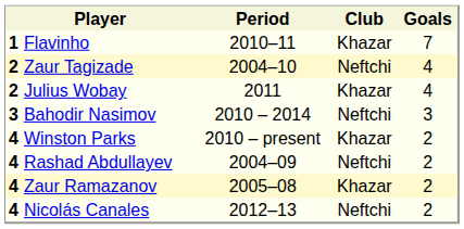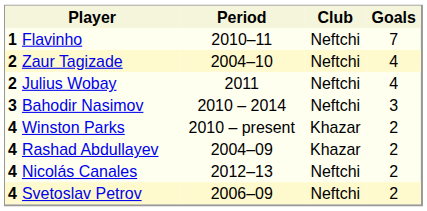 <table align="left" cellpadding="2" cellspacing="0"  style="margin: 1em 0; border: 1px solid #999; border-right-width: 2px; border-bottom-width: 2px; background-color:ivory; width:64%; font-size: 95%;">
 <tr style="background:beige;">
 </tr>
 <tr style="background:beige;">
 <th colspan="2" align="center">Player</th>
 <th align="center">Period </th>
 <th align="center" abbr="Club">Club </th>
 <th align="center">Goals</th>
 </tr>
 <tr>
 <th>1</th>
 <td> <a href='#'>Flavinho</a></td>
 <td align="center">2010–11</td>
-<td align="center">Khazar</td>
+<td align="center">Neftchi</td>
 <td align="center">7</td>
 </tr>
 <tr style="background:lemonchiffon;">
 <th>2</th>
 <td> <a href='#'>Zaur Tagizade</a></td>
 <td align="center">2004–10</td>
 <td align="center">Neftchi</td>
 <td align="center">4</td>
 </tr>
 <tr>
 <th>2</th>
 <td> <a href='#'>Julius Wobay</a></td>
 <td align="center">2011</td>
-<td align="center">Khazar</td>
+<td align="center">Neftchi</td>
 <td align="center">4</td>
 </tr>
 <tr style="background:lemonchiffon;">
 </tr>
 <tr>
 <th>3</th>
 <td> <a href='#'>Bahodir Nasimov</a></td>
 <td align="center">2010 – 2014</td>
 <td align="center">Neftchi</td>
 <td align="center">3</td>
 </tr>
 <tr>
 <th>4</th>
 <td> <a href='#'>Winston Parks</a></td>
 <td align="center">2010 – present</td>
 <td align="center">Khazar</td>
 <td align="center">2</td>
 </tr>
 <tr>
 <th>4</th>
 <td> <a href='#'>Rashad Abdullayev</a></td>
 <td align="center">2004–09</td>
-<td align="center">Neftchi</td>
+<td align="center">Khazar</td>
 <td align="center">2</td>
 </tr>
 <tr>
-</tr>
-<tr style="background:lemonchiffon;">
-<th>4</th>
-<td> <a href='#'>Zaur Ramazanov</a></td>
-<td align="center">2005–08</td>
-<td align="center">Khazar</td>
-<td align="center">2</td>
 </tr>
 <tr>
 <th>4</th>
 <td> <a href='#'>Nicolás Canales</a></td>
 <td align="center">2012–13</td>
 <td align="center">Neftchi</td>
 <td align="center">2</td>
 </tr>
 <tr style="background:lemonchiffon;">
+<th>4</th>
+<td> <a href='#'>Svetoslav Petrov</a></td>
+<td align="center">2006–09</td>
+<td align="center">Neftchi</td>
+<td align="center">2</td>
+</tr>
+<tr style="background:lemonchiffon;">
 </tr>
 </table>
